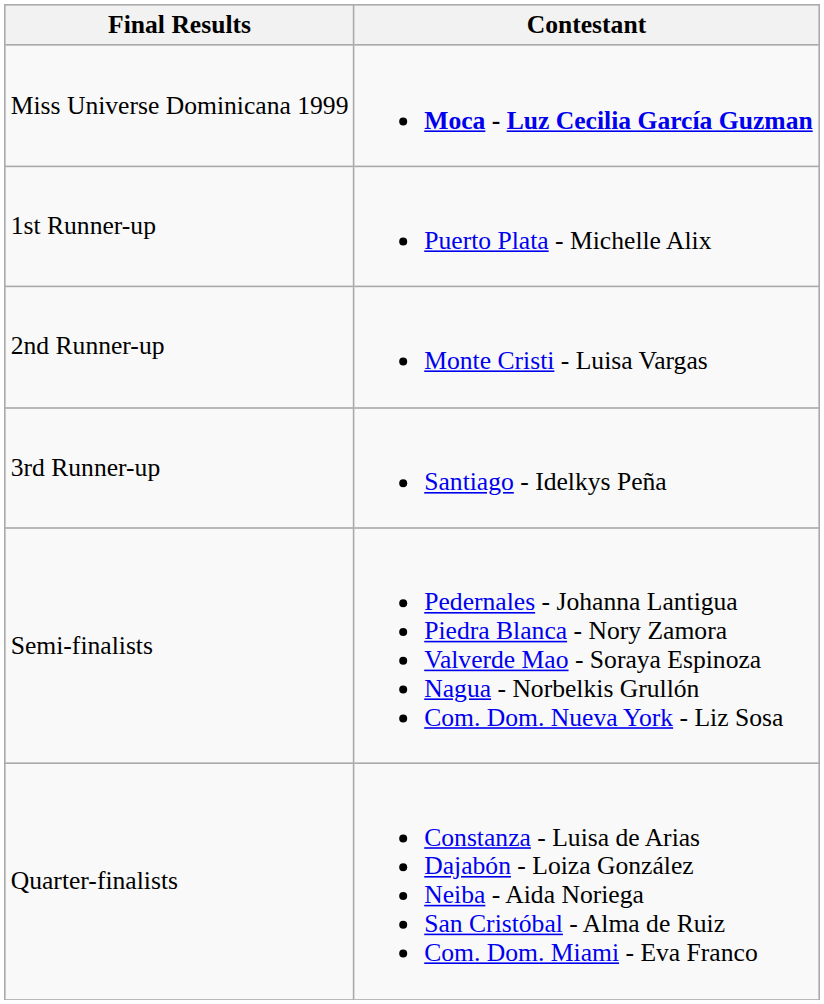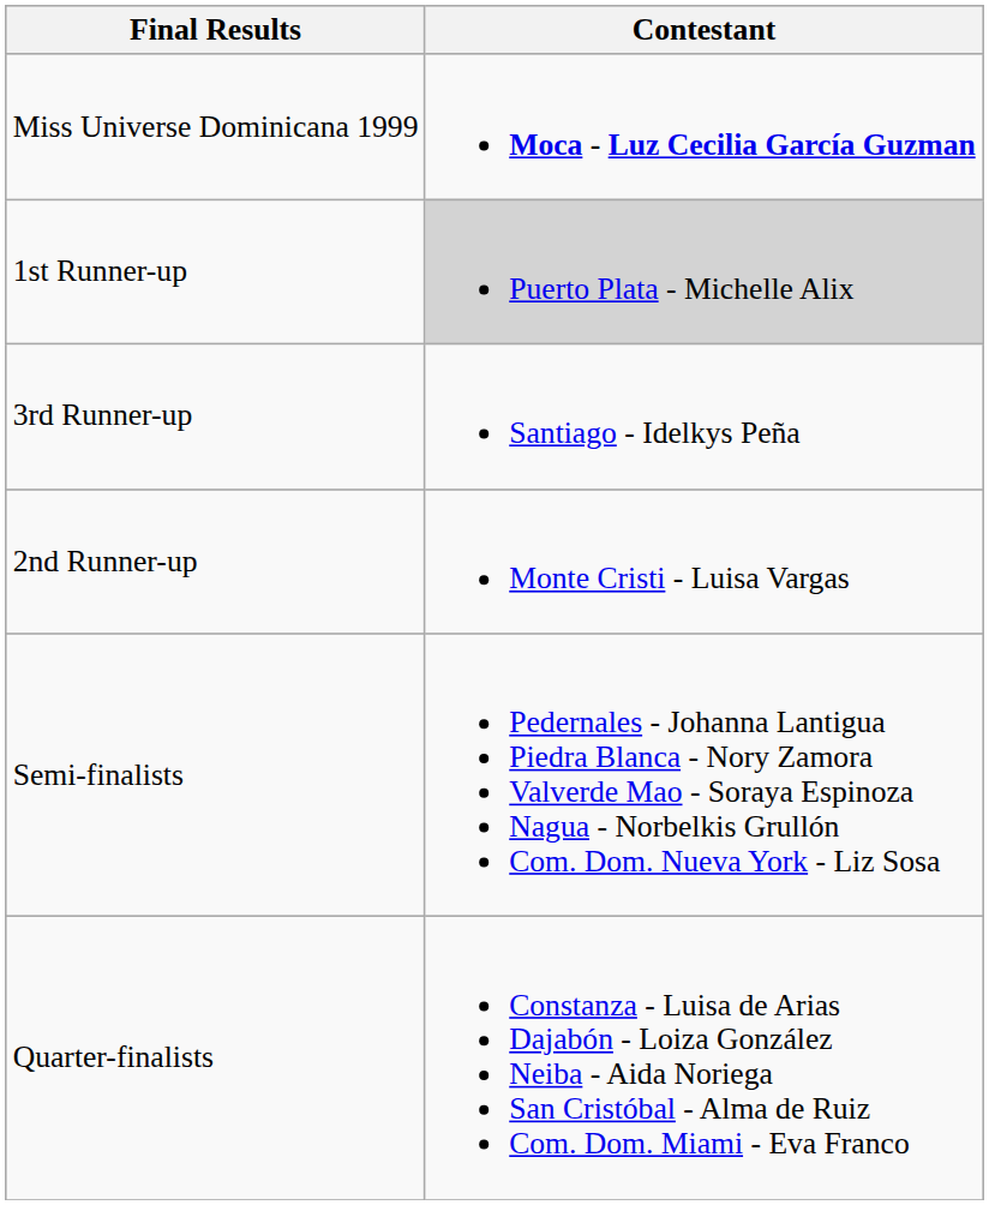 <table class="wikitable">
 <tr>
 <th>Final Results</th>
 <th>Contestant</th>
 </tr>
 <tr>
 <td>Miss Universe Dominicana 1999</td>
 <td><strong><br><ul><li><a href='#'>Moca</a> - <a href='#'>Luz Cecilia García Guzman</a></li></ul></strong></td>
 </tr>
 <tr>
 <td>1st Runner-up</td>
-<td><br><ul><li><a href='#'>Puerto Plata</a> - Michelle Alix</li></ul></td>
+<td style="background: lightgrey;"><br><ul><li><a href='#'>Puerto Plata</a> - Michelle Alix</li></ul></td>
+</tr>
+<tr>
+<td>3rd Runner-up</td>
+<td><br><ul><li><a href='#'>Santiago</a> - Idelkys Peña</li></ul></td>
 </tr>
 <tr>
 <td>2nd Runner-up</td>
 <td><br><ul><li><a href='#'>Monte Cristi</a>  - Luisa Vargas</li></ul></td>
-</tr>
-<tr>
-<td>3rd Runner-up</td>
-<td><br><ul><li><a href='#'>Santiago</a> - Idelkys Peña</li></ul></td>
 </tr>
 <tr>
 <td>Semi-finalists</td>
 <td><br><ul><li><a href='#'>Pedernales</a> - Johanna Lantigua</li><li><a href='#'>Piedra Blanca</a> - Nory Zamora</li><li><a href='#'>Valverde Mao</a> - Soraya Espinoza</li><li><a href='#'>Nagua</a> - Norbelkis Grullón</li><li><a href='#'>Com. Dom. Nueva York</a> - Liz Sosa</li></ul></td>
 </tr>
 <tr>
 <td>Quarter-finalists</td>
 <td><br><ul><li><a href='#'>Constanza</a> - Luisa de Arias</li><li><a href='#'>Dajabón</a> - Loiza González</li><li><a href='#'>Neiba</a> - Aida Noriega</li><li><a href='#'>San Cristóbal</a> - Alma de Ruiz</li><li><a href='#'>Com. Dom. Miami</a> - Eva Franco</li></ul></td>
 </tr>
 </table>
